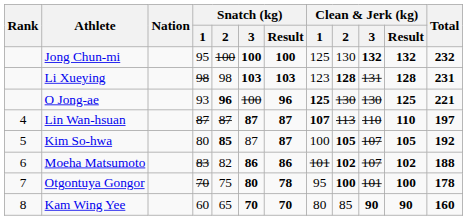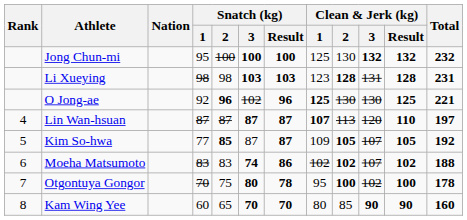 <table class="wikitable sortable" style="text-align:center;">
 <tr>
 <th rowspan=2>Rank</th>
 <th rowspan=2>Athlete</th>
 <th rowspan=2>Nation</th>
 <th colspan=4>Snatch (kg)</th>
 <th colspan=4>Clean & Jerk (kg)</th>
 <th rowspan=2>Total</th>
 </tr>
 <tr>
 <th>1</th>
 <th>2</th>
 <th>3</th>
 <th>Result</th>
 <th>1</th>
 <th>2</th>
 <th>3</th>
 <th>Result</th>
 </tr>
 <tr>
 <td></td>
 <td align=left><a href='#'>Jong Chun-mi</a></td>
 <td align=left></td>
 <td>95</td>
 <td><s>100</s></td>
 <td><strong>100</strong></td>
 <td><strong>100</strong></td>
 <td>125</td>
 <td>130</td>
 <td><strong>132</strong></td>
 <td><strong>132</strong></td>
 <td><strong>232</strong></td>
 </tr>
 <tr>
 <td></td>
 <td align=left><a href='#'>Li Xueying</a></td>
 <td align=left></td>
 <td><s>98</s></td>
 <td>98</td>
 <td><strong>103</strong></td>
 <td><strong>103</strong></td>
 <td>123</td>
 <td><strong>128</strong></td>
 <td><s>131</s></td>
 <td><strong>128</strong></td>
 <td><strong>231</strong></td>
 </tr>
 <tr>
 <td></td>
 <td align=left><a href='#'>O Jong-ae</a></td>
 <td align=left></td>
-<td>93</td>
+<td>92</td>
 <td><strong>96</strong></td>
-<td><s>100</s></td>
+<td><s>102</s></td>
 <td><strong>96</strong></td>
 <td><strong>125</strong></td>
 <td><s>130</s></td>
 <td><s>130</s></td>
 <td><strong>125</strong></td>
 <td><strong>221</strong></td>
 </tr>
 <tr>
 <td>4</td>
 <td align=left><a href='#'>Lin Wan-hsuan</a></td>
 <td align=left></td>
 <td><s>87</s></td>
 <td><s>87</s></td>
 <td><strong>87</strong></td>
 <td><strong>87</strong></td>
 <td><strong>107</strong></td>
 <td><s>113</s></td>
-<td><s>110</s></td>
+<td><s>120</s></td>
 <td><strong>110</strong></td>
 <td><strong>197</strong></td>
 </tr>
 <tr>
 <td>5</td>
 <td align=left><a href='#'>Kim So-hwa</a></td>
 <td align=left></td>
-<td>80</td>
+<td>77</td>
 <td><strong>85</strong></td>
 <td>87</td>
 <td><strong>87</strong></td>
-<td>100</td>
+<td>109</td>
 <td><strong>105</strong></td>
 <td><s>107</s></td>
 <td><strong>105</strong></td>
 <td><strong>192</strong></td>
 </tr>
 <tr>
 <td>6</td>
 <td align=left><a href='#'>Moeha Matsumoto</a></td>
 <td align=left></td>
 <td><s>83</s></td>
-<td>82</td>
+<td>83</td>
+<td><strong>74</strong></td>
 <td><strong>86</strong></td>
-<td><strong>86</strong></td>
-<td><s>101</s></td>
+<td><s>102</s></td>
 <td><strong>102</strong></td>
 <td><s>107</s></td>
 <td><strong>102</strong></td>
 <td><strong>188</strong></td>
 </tr>
 <tr>
 <td>7</td>
 <td align=left><a href='#'>Otgontuya Gongor</a></td>
 <td align=left></td>
 <td><s>70</s></td>
 <td>75</td>
 <td><strong>80</strong></td>
 <td><strong>78</strong></td>
 <td>95</td>
 <td><strong>100</strong></td>
-<td><s>101</s></td>
+<td><s>102</s></td>
 <td><strong>100</strong></td>
 <td><strong>178</strong></td>
 </tr>
 <tr>
 <td>8</td>
 <td align=left><a href='#'>Kam Wing Yee</a></td>
 <td align=left></td>
 <td>60</td>
 <td>65</td>
 <td><strong>70</strong></td>
 <td><strong>70</strong></td>
 <td>80</td>
 <td>85</td>
 <td><strong>90</strong></td>
 <td><strong>90</strong></td>
 <td><strong>160</strong></td>
 </tr>
 </table>
